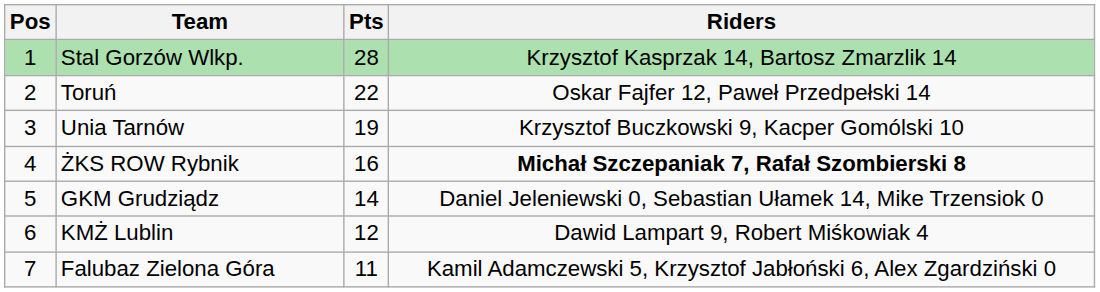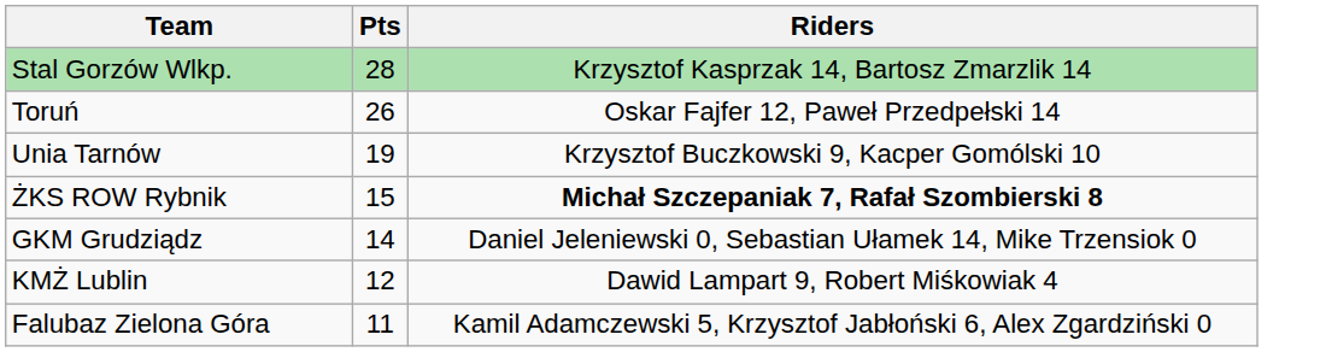 <table class="wikitable" style="font-size: 100%">
 <tr>
-<th width=20>Pos</th>
 <th width=200>Team</th>
 <th width=20>Pts</th>
 <th width=500>Riders</th>
 </tr>
 <tr align=center style="background:#ACE1AF;">
-<td>1</td>
 <td align="left">Stal Gorzów Wlkp.</td>
 <td>28</td>
 <td>Krzysztof Kasprzak 14, Bartosz Zmarzlik 14</td>
 </tr>
 <tr align=center>
-<td>2</td>
 <td align="left">Toruń</td>
-<td>22</td>
+<td>26</td>
 <td>Oskar Fajfer 12, Paweł Przedpełski 14</td>
 </tr>
 <tr align=center>
-<td>3</td>
 <td align="left">Unia Tarnów</td>
 <td>19</td>
 <td>Krzysztof Buczkowski 9, Kacper Gomólski 10</td>
 </tr>
 <tr align=center>
-<td>4</td>
 <td align="left">ŻKS ROW Rybnik</td>
-<td>16</td>
+<td>15</td>
 <td><strong>Michał Szczepaniak 7, Rafał Szombierski 8</strong></td>
 </tr>
 <tr align=center>
-<td>5</td>
 <td align="left">GKM Grudziądz</td>
 <td>14</td>
 <td>Daniel Jeleniewski 0, Sebastian Ułamek 14, Mike Trzensiok 0</td>
 </tr>
 <tr align=center>
-<td>6</td>
 <td align="left">KMŻ Lublin</td>
 <td>12</td>
 <td>Dawid Lampart 9, Robert Miśkowiak 4</td>
 </tr>
 <tr align=center>
-<td>7</td>
 <td align="left">Falubaz Zielona Góra</td>
 <td>11</td>
 <td>Kamil Adamczewski 5, Krzysztof Jabłoński 6, Alex Zgardziński 0</td>
 </tr>
 </table>
